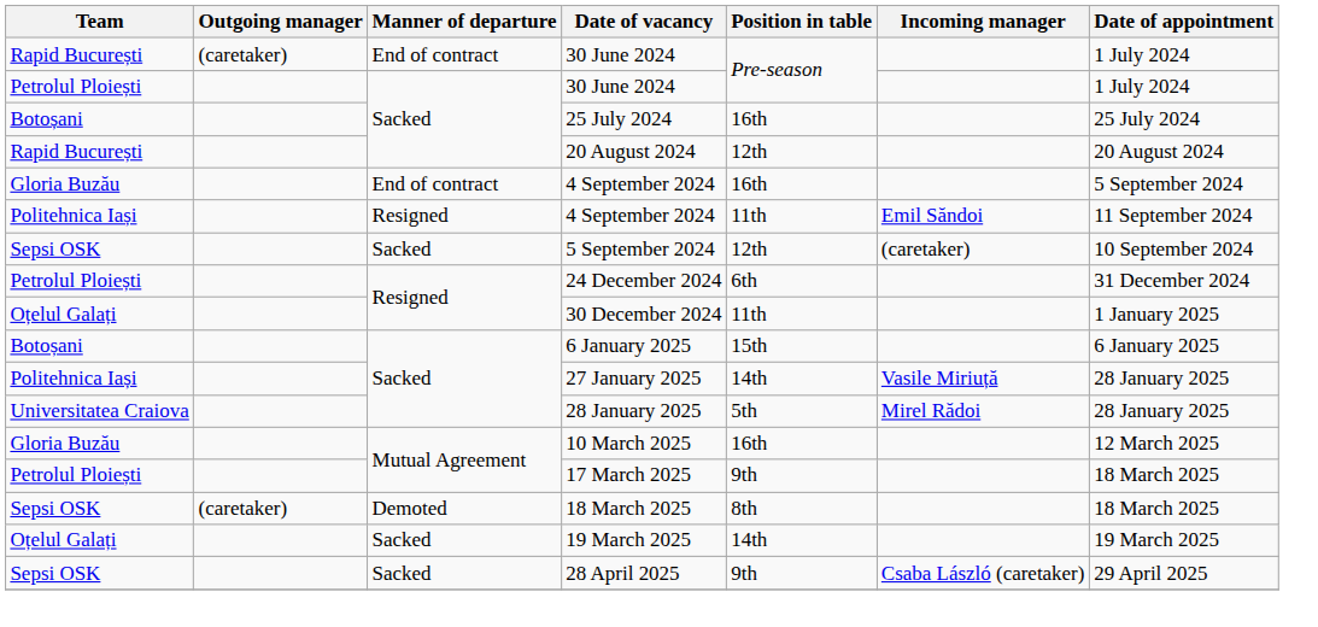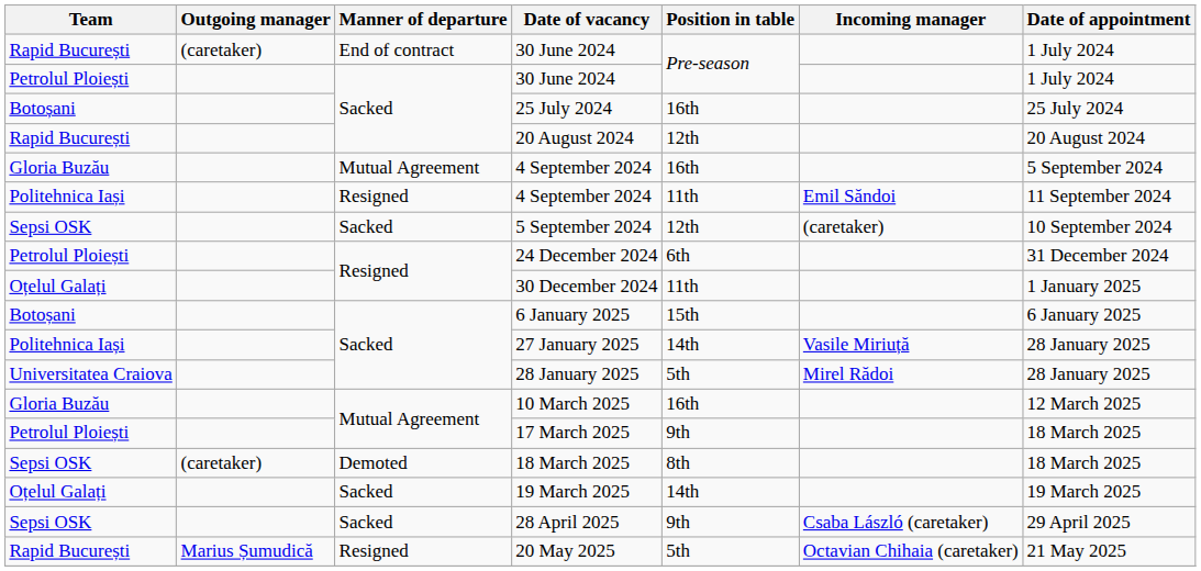 <table class="wikitable sortable">
 <tr>
 <th>Team</th>
 <th>Outgoing manager</th>
 <th>Manner of departure</th>
 <th>Date of vacancy</th>
 <th>Position in table</th>
 <th>Incoming manager</th>
 <th>Date of appointment</th>
 </tr>
 <tr>
 <td><a href='#'>Rapid București</a></td>
 <td>  (caretaker)</td>
 <td rowspan="1">End of contract</td>
 <td>30 June 2024</td>
 <td rowspan="2"><em>Pre-season</em></td>
 <td> </td>
 <td>1 July 2024</td>
 </tr>
 <tr>
 <td><a href='#'>Petrolul Ploiești</a></td>
 <td> </td>
 <td rowspan="3">Sacked</td>
 <td>30 June 2024</td>
 <td> </td>
 <td>1 July 2024</td>
 </tr>
 <tr>
 <td><a href='#'>Botoșani</a></td>
 <td> </td>
 <td>25 July 2024</td>
 <td>16th</td>
 <td> </td>
 <td>25 July 2024</td>
 </tr>
 <tr>
 <td><a href='#'>Rapid București</a></td>
 <td> </td>
 <td>20 August 2024</td>
 <td>12th</td>
 <td> </td>
 <td>20 August 2024</td>
 </tr>
 <tr>
 <td><a href='#'>Gloria Buzău</a></td>
 <td> </td>
-<td rowspan="1">End of contract</td>
+<td rowspan="1">Mutual Agreement</td>
 <td>4 September 2024</td>
 <td>16th</td>
 <td> </td>
 <td>5 September 2024</td>
 </tr>
 <tr>
 <td><a href='#'>Politehnica Iași</a></td>
 <td> </td>
 <td rowspan="1">Resigned</td>
 <td>4 September 2024</td>
 <td>11th</td>
 <td> <a href='#'>Emil Săndoi</a></td>
 <td>11 September 2024</td>
 </tr>
 <tr>
 <td><a href='#'>Sepsi OSK</a></td>
 <td> </td>
 <td rowspan="1">Sacked</td>
 <td>5 September 2024</td>
 <td>12th</td>
 <td>  (caretaker)</td>
 <td>10 September 2024</td>
 </tr>
 <tr>
 <td><a href='#'>Petrolul Ploiești</a></td>
 <td> </td>
 <td rowspan="2">Resigned</td>
 <td>24 December 2024</td>
 <td>6th</td>
 <td> </td>
 <td>31 December 2024</td>
 </tr>
 <tr>
 <td><a href='#'>Oțelul Galați</a></td>
 <td> </td>
 <td>30 December 2024</td>
 <td>11th</td>
 <td> </td>
 <td>1 January 2025</td>
 </tr>
 <tr>
 <td><a href='#'>Botoșani</a></td>
 <td> </td>
 <td rowspan="3">Sacked</td>
 <td>6 January 2025</td>
 <td>15th</td>
 <td> </td>
 <td>6 January 2025</td>
 </tr>
 <tr>
 <td><a href='#'>Politehnica Iași</a></td>
 <td> </td>
 <td>27 January 2025</td>
 <td>14th</td>
 <td> <a href='#'>Vasile Miriuță</a></td>
 <td>28 January 2025</td>
 </tr>
 <tr>
 <td><a href='#'>Universitatea Craiova</a></td>
 <td> </td>
 <td>28 January 2025</td>
 <td>5th</td>
 <td> <a href='#'>Mirel Rădoi</a></td>
 <td>28 January 2025</td>
 </tr>
 <tr>
 <td><a href='#'>Gloria Buzău</a></td>
 <td> </td>
 <td rowspan="2">Mutual Agreement</td>
 <td>10 March 2025</td>
 <td>16th</td>
 <td> </td>
 <td>12 March 2025</td>
 </tr>
 <tr>
 <td><a href='#'>Petrolul Ploiești</a></td>
 <td> </td>
 <td>17 March 2025</td>
 <td>9th</td>
 <td> </td>
 <td>18 March 2025</td>
 </tr>
 <tr>
 <td><a href='#'>Sepsi OSK</a></td>
 <td>  (caretaker)</td>
 <td rowspan="1">Demoted</td>
 <td>18 March 2025</td>
 <td>8th</td>
 <td> </td>
 <td>18 March 2025</td>
 </tr>
 <tr>
 <td><a href='#'>Oțelul Galați</a></td>
 <td> </td>
 <td rowspan="1">Sacked</td>
 <td>19 March 2025</td>
 <td>14th</td>
 <td> </td>
 <td>19 March 2025</td>
 </tr>
 <tr>
 <td><a href='#'>Sepsi OSK</a></td>
 <td> </td>
 <td rowspan="1">Sacked</td>
 <td>28 April 2025</td>
 <td>9th</td>
 <td> <a href='#'>Csaba László</a> (caretaker)</td>
 <td>29 April 2025</td>
 </tr>
 <tr>
+<td><a href='#'>Rapid București</a></td>
+<td> <a href='#'>Marius Șumudică</a></td>
+<td rowspan="1">Resigned</td>
+<td>20 May 2025</td>
+<td>5th</td>
+<td> <a href='#'>Octavian Chihaia</a> (caretaker)</td>
+<td>21 May 2025</td>
+</tr>
+<tr>
 </tr>
 </table>
